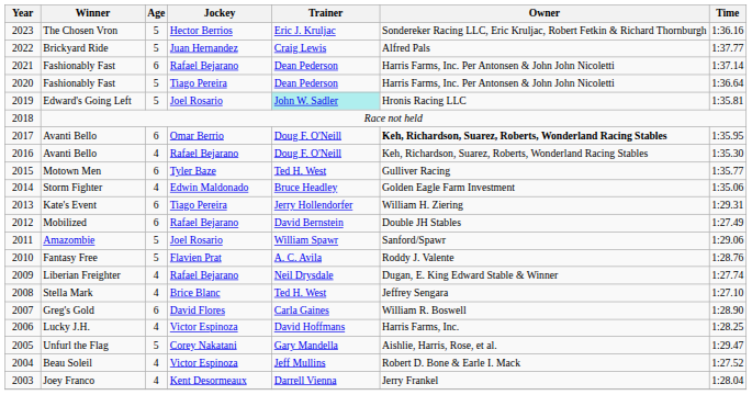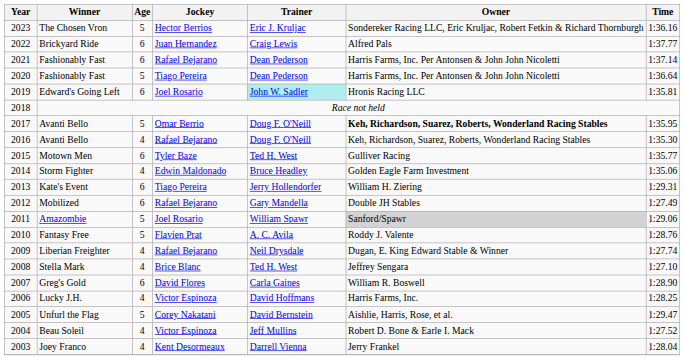 <table class="wikitable sortable" style="font-size:90%">
 <tr>
 <th width="42px">Year<br></th>
 <th width="135px">Winner<br></th>
 <th width="20px">Age<br></th>
 <th width="135px">Jockey<br></th>
 <th width="140px">Trainer<br></th>
 <th>Owner<br></th>
 <th width="20px">Time</th>
 </tr>
 <tr>
 <td align=center>2023</td>
 <td>The Chosen Vron</td>
 <td align=center>5</td>
 <td><a href='#'>Hector Berrios</a></td>
 <td><a href='#'>Eric J. Kruljac</a></td>
 <td>Sondereker Racing LLC, Eric Kruljac, Robert Fetkin & Richard Thornburgh</td>
 <td align=center>1:36.16</td>
 </tr>
 <tr>
 <td align=center>2022</td>
 <td>Brickyard Ride</td>
-<td align=center>5</td>
+<td align=center>6</td>
 <td><a href='#'>Juan Hernandez</a></td>
 <td><a href='#'>Craig Lewis</a></td>
 <td>Alfred Pals</td>
 <td align=center>1:37.77</td>
 </tr>
 <tr>
 <td align=center>2021</td>
 <td>Fashionably Fast</td>
 <td align=center>6</td>
 <td><a href='#'>Rafael Bejarano</a></td>
 <td><a href='#'>Dean Pederson</a></td>
 <td>Harris Farms, Inc. Per Antonsen & John John Nicoletti</td>
 <td align=center>1:37.14</td>
 </tr>
 <tr>
 <td align=center>2020</td>
 <td>Fashionably Fast</td>
 <td align=center>5</td>
 <td><a href='#'>Tiago Pereira</a></td>
 <td><a href='#'>Dean Pederson</a></td>
 <td>Harris Farms, Inc. Per Antonsen & John John Nicoletti</td>
 <td align=center>1:36.64</td>
 </tr>
 <tr>
 <td align=center>2019</td>
 <td>Edward's Going Left</td>
-<td align=center>5</td>
+<td align=center>6</td>
 <td><a href='#'>Joel Rosario</a></td>
 <td style="background: paleturquoise;"><a href='#'>John W. Sadler</a></td>
 <td>Hronis Racing LLC</td>
 <td align=center>1:35.81</td>
 </tr>
 <tr>
 <td align="center">2018</td>
 <td align="center" colspan=6><em>Race not held</em></td>
 </tr>
 <tr>
 <td align=center>2017</td>
 <td>Avanti Bello</td>
-<td align=center>6</td>
+<td align=center>5</td>
 <td><a href='#'>Omar Berrio</a></td>
 <td><a href='#'>Doug F. O'Neill</a></td>
 <td><strong>Keh, Richardson, Suarez, Roberts, Wonderland Racing Stables</strong></td>
 <td align=center>1:35.95</td>
 </tr>
 <tr>
 <td align=center>2016</td>
 <td>Avanti Bello</td>
 <td align=center>4</td>
 <td><a href='#'>Rafael Bejarano</a></td>
 <td><a href='#'>Doug F. O'Neill</a></td>
 <td>Keh, Richardson, Suarez, Roberts, Wonderland Racing Stables</td>
 <td align=center>1:35.30</td>
 </tr>
 <tr>
 <td align=center>2015</td>
 <td>Motown Men</td>
 <td align=center>6</td>
 <td><a href='#'>Tyler Baze</a></td>
 <td><a href='#'>Ted H. West</a></td>
 <td>Gulliver Racing</td>
 <td align=center>1:35.77</td>
 </tr>
 <tr>
 <td align=center>2014</td>
 <td>Storm Fighter</td>
 <td align=center>4</td>
 <td><a href='#'>Edwin Maldonado</a></td>
 <td><a href='#'>Bruce Headley</a></td>
 <td>Golden Eagle Farm Investment</td>
 <td align=center>1:35.06</td>
 </tr>
 <tr>
 <td align=center>2013</td>
 <td>Kate's Event</td>
 <td align=center>6</td>
 <td><a href='#'>Tiago Pereira</a></td>
 <td><a href='#'>Jerry Hollendorfer</a></td>
 <td>William H. Ziering</td>
 <td align=center>1:29.31</td>
 </tr>
 <tr>
 <td align=center>2012</td>
 <td>Mobilized</td>
 <td align=center>6</td>
 <td><a href='#'>Rafael Bejarano</a></td>
-<td><a href='#'>David Bernstein</a></td>
+<td><a href='#'>Gary Mandella</a></td>
 <td>Double JH Stables</td>
 <td align=center>1:27.49</td>
 </tr>
 <tr>
 <td align=center>2011</td>
 <td><a href='#'>Amazombie</a></td>
 <td align=center>5</td>
 <td><a href='#'>Joel Rosario</a></td>
 <td><a href='#'>William Spawr</a></td>
-<td>Sanford/Spawr</td>
+<td style="background: lightgrey;">Sanford/Spawr</td>
 <td align=center>1:29.06</td>
 </tr>
 <tr>
 <td align=center>2010</td>
 <td>Fantasy Free</td>
 <td align=center>5</td>
 <td><a href='#'>Flavien Prat</a></td>
 <td><a href='#'>A. C. Avila</a></td>
 <td>Roddy J. Valente</td>
 <td align=center>1:28.76</td>
 </tr>
 <tr>
 <td align=center>2009</td>
 <td>Liberian Freighter</td>
 <td align=center>4</td>
 <td><a href='#'>Rafael Bejarano</a></td>
 <td><a href='#'>Neil Drysdale</a></td>
 <td>Dugan, E. King Edward Stable & Winner</td>
 <td align=center>1:27.74</td>
 </tr>
 <tr>
 <td align=center>2008</td>
 <td>Stella Mark</td>
 <td align=center>4</td>
 <td><a href='#'>Brice Blanc</a></td>
 <td><a href='#'>Ted H. West</a></td>
 <td>Jeffrey Sengara</td>
 <td align=center>1:27.10</td>
 </tr>
 <tr>
 <td align=center>2007</td>
 <td>Greg's Gold</td>
 <td align=center>6</td>
 <td><a href='#'>David Flores</a></td>
 <td><a href='#'>Carla Gaines</a></td>
 <td>William R. Boswell</td>
 <td align=center>1:28.90</td>
 </tr>
 <tr>
 <td align=center>2006</td>
 <td>Lucky J.H.</td>
 <td align=center>4</td>
 <td><a href='#'>Victor Espinoza</a></td>
 <td><a href='#'>David Hoffmans</a></td>
 <td>Harris Farms, Inc.</td>
 <td align=center>1:28.25</td>
 </tr>
 <tr>
 <td align=center>2005</td>
 <td>Unfurl the Flag</td>
 <td align=center>5</td>
 <td><a href='#'>Corey Nakatani</a></td>
-<td><a href='#'>Gary Mandella</a></td>
+<td><a href='#'>David Bernstein</a></td>
 <td>Aishlie, Harris, Rose, et al.</td>
 <td align=center>1:29.47</td>
 </tr>
 <tr>
 <td align=center>2004</td>
 <td>Beau Soleil</td>
 <td align=center>4</td>
 <td><a href='#'>Victor Espinoza</a></td>
 <td><a href='#'>Jeff Mullins</a></td>
 <td>Robert D. Bone & Earle I. Mack</td>
 <td align=center>1:27.52</td>
 </tr>
 <tr>
 <td align=center>2003</td>
 <td>Joey Franco</td>
 <td align=center>4</td>
 <td><a href='#'>Kent Desormeaux</a></td>
 <td><a href='#'>Darrell Vienna</a></td>
 <td>Jerry Frankel</td>
 <td align=center>1:28.04</td>
 </tr>
 <tr>
 </tr>
 </table>
